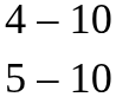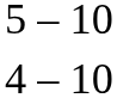 <table style="text-align:center">
 <tr>
 <th width=200></th>
 <th width=100></th>
 <th width=200></th>
 </tr>
 <tr>
 <td align=right></td>
-<td>4 – 10</td>
+<td>5 – 10</td>
 <td align=left><strong></strong></td>
 </tr>
 <tr>
 <td align=right></td>
-<td>5 – 10</td>
+<td>4 – 10</td>
 <td align=left><strong></strong></td>
 </tr>
 </table>
